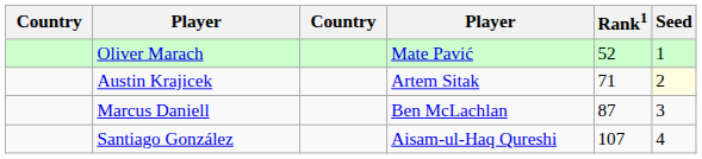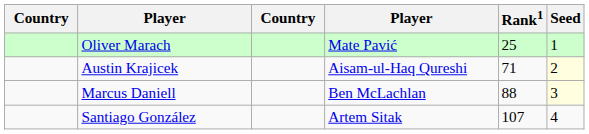 <table class="sortable wikitable">
 <tr>
 <th width="70">Country</th>
 <th width="175">Player</th>
 <th width="70">Country</th>
 <th width="175">Player</th>
 <th>Rank<sup>1</sup></th>
 <th>Seed</th>
 </tr>
 <tr bgcolor=#cfc>
 <td></td>
 <td><a href='#'>Oliver Marach</a></td>
 <td></td>
 <td><a href='#'>Mate Pavić</a></td>
-<td>52</td>
+<td>25</td>
 <td>1</td>
 </tr>
 <tr>
 <td></td>
 <td><a href='#'>Austin Krajicek</a></td>
 <td></td>
-<td><a href='#'>Artem Sitak</a></td>
+<td><a href='#'>Aisam-ul-Haq Qureshi</a></td>
 <td>71</td>
 <td style="background: lightyellow;">2</td>
 </tr>
 <tr>
 <td></td>
 <td><a href='#'>Marcus Daniell</a></td>
 <td></td>
 <td><a href='#'>Ben McLachlan</a></td>
-<td>87</td>
-<td>3</td>
+<td>88</td>
+<td style="background: lightyellow;">3</td>
 </tr>
 <tr>
 <td></td>
 <td><a href='#'>Santiago González</a></td>
 <td></td>
-<td><a href='#'>Aisam-ul-Haq Qureshi</a></td>
+<td><a href='#'>Artem Sitak</a></td>
 <td>107</td>
 <td>4</td>
 </tr>
 </table>
